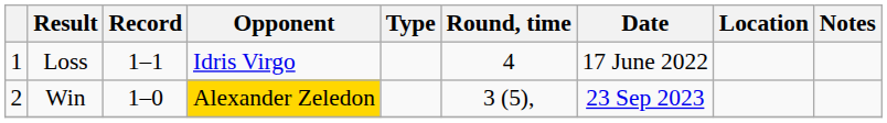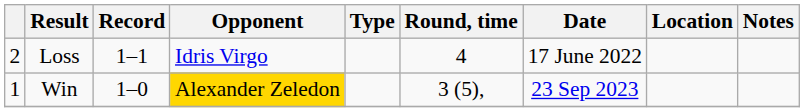 <table class="wikitable" style="text-align:center">
 <tr>
 <th></th>
 <th>Result</th>
 <th>Record</th>
 <th>Opponent</th>
 <th>Type</th>
 <th>Round, time</th>
 <th>Date</th>
 <th>Location</th>
 <th>Notes</th>
 </tr>
 <tr>
-<td>1</td>
+<td>2</td>
 <td>Loss</td>
 <td>1–1</td>
 <td style="text-align:left;"><a href='#'>Idris Virgo</a></td>
 <td></td>
 <td>4</td>
 <td>17 June 2022</td>
 <td style="text-align:left;"></td>
 <td style="text-align:left;"></td>
 </tr>
 <tr>
-<td>2</td>
+<td>1</td>
 <td>Win</td>
 <td>1–0</td>
 <td style="background: gold; text-align:left;">Alexander Zeledon</td>
 <td></td>
 <td>3 (5), </td>
 <td><a href='#'>23 Sep 2023</a></td>
 <td style="text-align:left;"></td>
 <td></td>
 </tr>
 <tr>
 </tr>
 </table>
